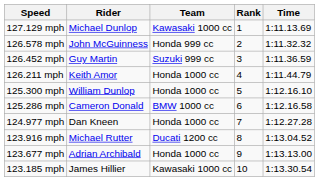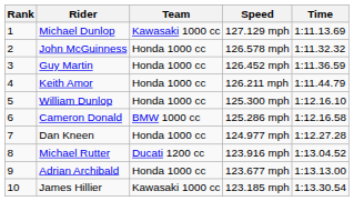 <table class="wikitable" style="font-size: 95%;">
 <tr style="background:#efefef;">
-<th>Speed</th>
+<th>Rank</th>
 <th>Rider</th>
 <th>Team</th>
-<th>Rank</th>
+<th>Speed</th>
 <th>Time</th>
 </tr>
 <tr>
-<td>127.129 mph</td>
+<td>1</td>
 <td> <a href='#'>Michael Dunlop</a></td>
 <td><a href='#'>Kawasaki</a> 1000 cc</td>
-<td>1</td>
+<td>127.129 mph</td>
 <td>1:11.13.69</td>
 </tr>
 <tr>
+<td>2</td>
+<td> <a href='#'>John McGuinness</a></td>
+<td>Honda 1000 cc</td>
 <td>126.578 mph</td>
-<td> <a href='#'>John McGuinness</a></td>
-<td>Honda 999 cc</td>
-<td>2</td>
 <td>1:11.32.32</td>
 </tr>
 <tr>
+<td>3</td>
+<td> <a href='#'>Guy Martin</a></td>
+<td>Honda 1000 cc</td>
 <td>126.452 mph</td>
-<td> <a href='#'>Guy Martin</a></td>
-<td><a href='#'>Suzuki</a> 999 cc</td>
-<td>3</td>
 <td>1:11.36.59</td>
 </tr>
 <tr>
-<td>126.211 mph</td>
+<td>4</td>
 <td> <a href='#'>Keith Amor</a></td>
 <td>Honda 1000 cc</td>
-<td>4</td>
+<td>126.211 mph</td>
 <td>1:11.44.79</td>
 </tr>
 <tr>
-<td>125.300 mph</td>
+<td>5</td>
 <td> <a href='#'>William Dunlop</a></td>
 <td>Honda 1000 cc</td>
-<td>5</td>
+<td>125.300 mph</td>
 <td>1:12.16.10</td>
 </tr>
 <tr>
-<td>125.286 mph</td>
+<td>6</td>
 <td> <a href='#'>Cameron Donald</a></td>
 <td><a href='#'>BMW</a> 1000 cc</td>
-<td>6</td>
+<td>125.286 mph</td>
 <td>1:12.16.58</td>
 </tr>
 <tr>
-<td>124.977 mph</td>
+<td>7</td>
 <td> Dan Kneen</td>
 <td>Honda 1000 cc</td>
-<td>7</td>
+<td>124.977 mph</td>
 <td>1:12.27.28</td>
 </tr>
 <tr>
-<td>123.916 mph</td>
+<td>8</td>
 <td> <a href='#'>Michael Rutter</a></td>
 <td><a href='#'>Ducati</a> 1200 cc</td>
-<td>8</td>
+<td>123.916 mph</td>
 <td>1:13.04.52</td>
 </tr>
 <tr>
-<td>123.677 mph</td>
+<td>9</td>
 <td> <a href='#'>Adrian Archibald</a></td>
 <td>Honda 1000 cc</td>
-<td>9</td>
+<td>123.677 mph</td>
 <td>1:13.13.00</td>
 </tr>
 <tr>
-<td>123.185 mph</td>
+<td>10</td>
 <td> James Hillier</td>
 <td>Kawasaki 1000 cc</td>
-<td>10</td>
+<td>123.185 mph</td>
 <td>1:13.30.54</td>
 </tr>
 </table>
